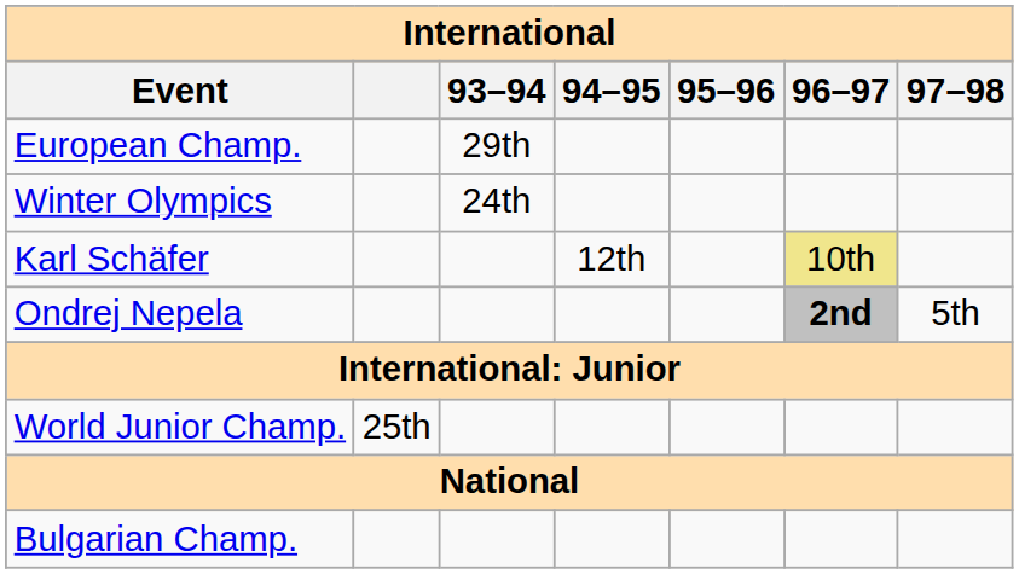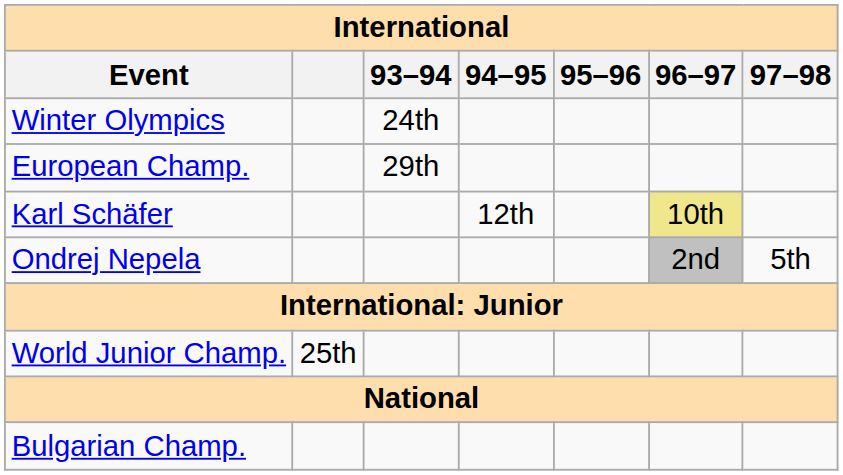 <table class="wikitable" style="text-align:center">
 <tr>
 <th style="background-color: #ffdead; " colspan=7 align=center>International</th>
 </tr>
 <tr>
 <th>Event</th>
 <th></th>
 <th>93–94</th>
 <th>94–95</th>
 <th>95–96</th>
 <th>96–97</th>
 <th>97–98</th>
 </tr>
 <tr>
-<td align=left><a href='#'>European Champ.</a></td>
+<td align=left><a href='#'>Winter Olympics</a></td>
 <td></td>
-<td>29th</td>
+<td>24th</td>
 <td></td>
 <td></td>
 <td></td>
 <td></td>
 </tr>
 <tr>
-<td align=left><a href='#'>Winter Olympics</a></td>
+<td align=left><a href='#'>European Champ.</a></td>
 <td></td>
-<td>24th</td>
+<td>29th</td>
 <td></td>
 <td></td>
 <td></td>
 <td></td>
 </tr>
 <tr>
 <td align=left><a href='#'>Karl Schäfer</a></td>
 <td></td>
 <td></td>
 <td>12th</td>
 <td></td>
 <td style="background: khaki;">10th</td>
 <td></td>
 </tr>
 <tr>
 <td align=left><a href='#'>Ondrej Nepela</a></td>
 <td></td>
 <td></td>
 <td></td>
 <td></td>
-<td bgcolor=silver><strong>2nd</strong></td>
+<td bgcolor=silver>2nd</td>
 <td>5th</td>
 </tr>
 <tr>
 <th style="background-color: #ffdead; " colspan=7 align=center>International: Junior</th>
 </tr>
 <tr>
 <td align=left><a href='#'>World Junior Champ.</a></td>
 <td>25th</td>
 <td></td>
 <td></td>
 <td></td>
 <td></td>
 <td></td>
 </tr>
 <tr>
 <th style="background-color: #ffdead; " colspan=7 align=center>National</th>
 </tr>
 <tr>
 <td align=left><a href='#'>Bulgarian Champ.</a></td>
 <td></td>
 <td></td>
 <td></td>
 <td></td>
 <td></td>
 <td></td>
 </tr>
 </table>
